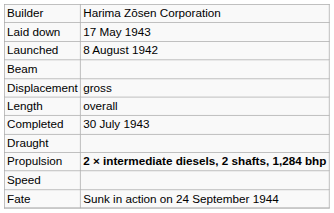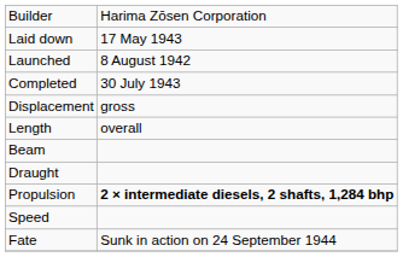 <table class=wikitable>
 <tr>
 <td>Builder</td>
 <td>Harima Zōsen Corporation</td>
 </tr>
 <tr>
 <td>Laid down</td>
 <td>17 May 1943</td>
 </tr>
 <tr>
 <td>Launched</td>
 <td>8 August 1942</td>
 </tr>
 <tr>
-<td>Beam</td>
-<td></td>
+<td>Completed</td>
+<td>30 July 1943</td>
 </tr>
 <tr>
 <td>Displacement</td>
 <td> gross</td>
 </tr>
 <tr>
 <td>Length</td>
 <td> overall</td>
 </tr>
 <tr>
-<td>Completed</td>
-<td>30 July 1943</td>
+<td>Beam</td>
+<td></td>
 </tr>
 <tr>
 <td>Draught</td>
 <td></td>
 </tr>
 <tr>
 <td>Propulsion</td>
 <td><strong>2 × intermediate diesels, 2 shafts, 1,284 bhp</strong></td>
 </tr>
 <tr>
 <td>Speed</td>
 <td></td>
 </tr>
 <tr>
 <td>Fate</td>
 <td>Sunk in action on 24 September 1944</td>
 </tr>
 <tr>
 </tr>
 </table>
